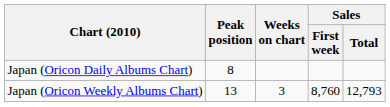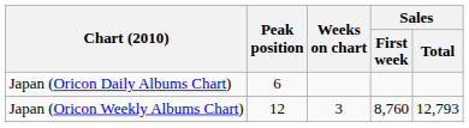 <table class="wikitable sortable" border="1">
 <tr>
 <th rowspan="2">Chart (2010)</th>
 <th rowspan="2">Peak<br>position</th>
 <th rowspan="2">Weeks<br>on chart</th>
 <th colspan="2">Sales</th>
 </tr>
 <tr>
 <th>First<br>week</th>
 <th>Total</th>
 </tr>
 <tr>
 <td>Japan (<a href='#'>Oricon Daily Albums Chart</a>)</td>
-<td style="text-align:center;">8</td>
+<td style="text-align:center;">6</td>
 <td></td>
 <td></td>
 <td></td>
 </tr>
 <tr>
 <td>Japan (<a href='#'>Oricon Weekly Albums Chart</a>)</td>
-<td style="text-align:center;">13</td>
+<td style="text-align:center;">12</td>
 <td style="text-align:center;">3</td>
 <td style="text-align:center;">8,760</td>
 <td style="text-align:center;">12,793</td>
 </tr>
 </table>
